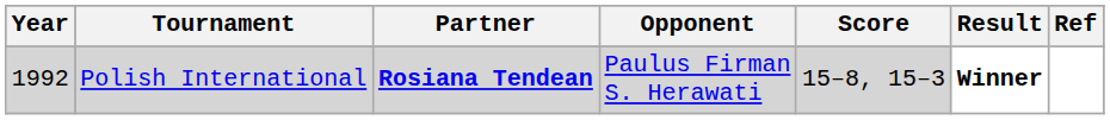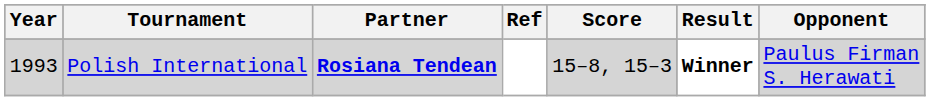 <table class="sortable wikitable" style="font-size: 90%;">
 <tr>
 <th>Year</th>
 <th>Tournament</th>
 <th>Partner</th>
-<th>Opponent</th>
+<th>Ref</th>
 <th>Score</th>
 <th>Result</th>
-<th>Ref</th>
+<th>Opponent</th>
 </tr>
 <tr style="background:#D5D5D5">
-<td align="center">1992</td>
+<td align="center">1993</td>
 <td align="left"><a href='#'>Polish International</a></td>
 <td align="left"><strong> <a href='#'>Rosiana Tendean</a></strong></td>
-<td align="left"> <a href='#'>Paulus Firman</a> <br>  <a href='#'>S. Herawati</a></td>
+<td style="text-align:center; background:white"></td>
 <td align="left">15–8, 15–3</td>
 <td style="text-align:left; background:white"> <strong>Winner</strong></td>
-<td style="text-align:center; background:white"></td>
+<td align="left"> <a href='#'>Paulus Firman</a> <br>  <a href='#'>S. Herawati</a></td>
 </tr>
 </table>
